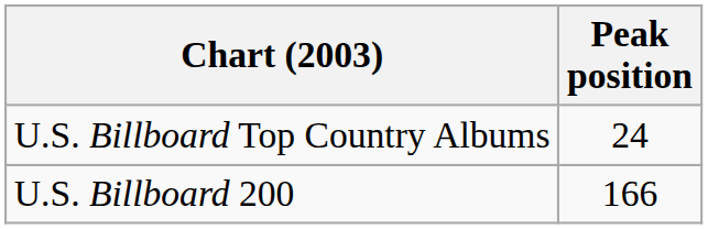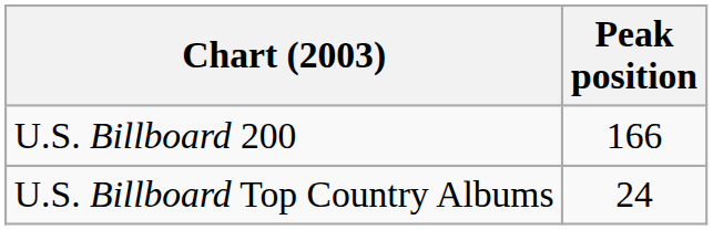 <table class="wikitable">
 <tr>
 <th>Chart (2003)</th>
 <th>Peak<br>position</th>
 </tr>
 <tr>
+<td>U.S. <em>Billboard</em> 200</td>
+<td align="center">166</td>
+</tr>
+<tr>
 <td>U.S. <em>Billboard</em> Top Country Albums</td>
 <td align="center">24</td>
 </tr>
-<tr>
-<td>U.S. <em>Billboard</em> 200</td>
-<td align="center">166</td>
-</tr>
 </table>
